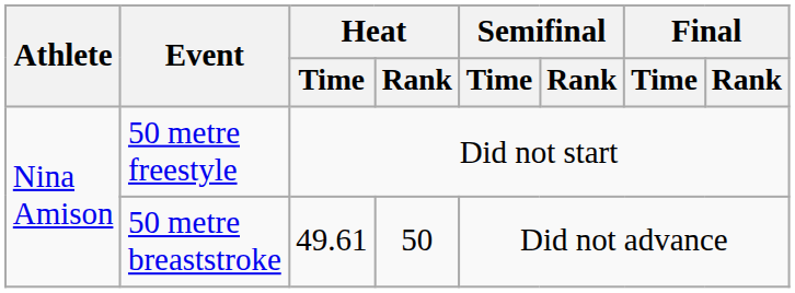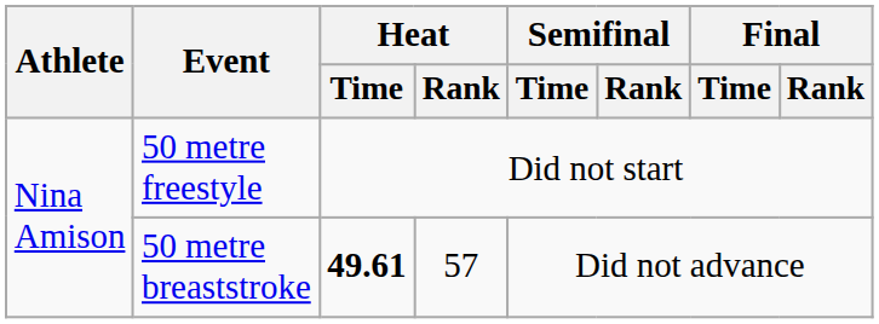 <table class="wikitable" style="text-align:center; font-size:90%; width:50%;">
 <tr>
 <th rowspan="2">Athlete</th>
 <th rowspan="2">Event</th>
 <th colspan="2">Heat</th>
 <th colspan="2">Semifinal</th>
 <th colspan="2">Final</th>
 </tr>
 <tr style="font-size:95%">
 <th>Time</th>
 <th>Rank</th>
 <th>Time</th>
 <th>Rank</th>
 <th>Time</th>
 <th>Rank</th>
 </tr>
 <tr>
 <td align=left rowspan=2><a href='#'>Nina Amison</a></td>
 <td align=left><a href='#'>50 metre freestyle</a></td>
 <td colspan=6>Did not start</td>
 </tr>
 <tr>
 <td align=left><a href='#'>50 metre breaststroke</a></td>
-<td>49.61</td>
-<td>50</td>
+<td><strong>49.61</strong></td>
+<td>57</td>
 <td colspan=4>Did not advance</td>
 </tr>
 </table>
